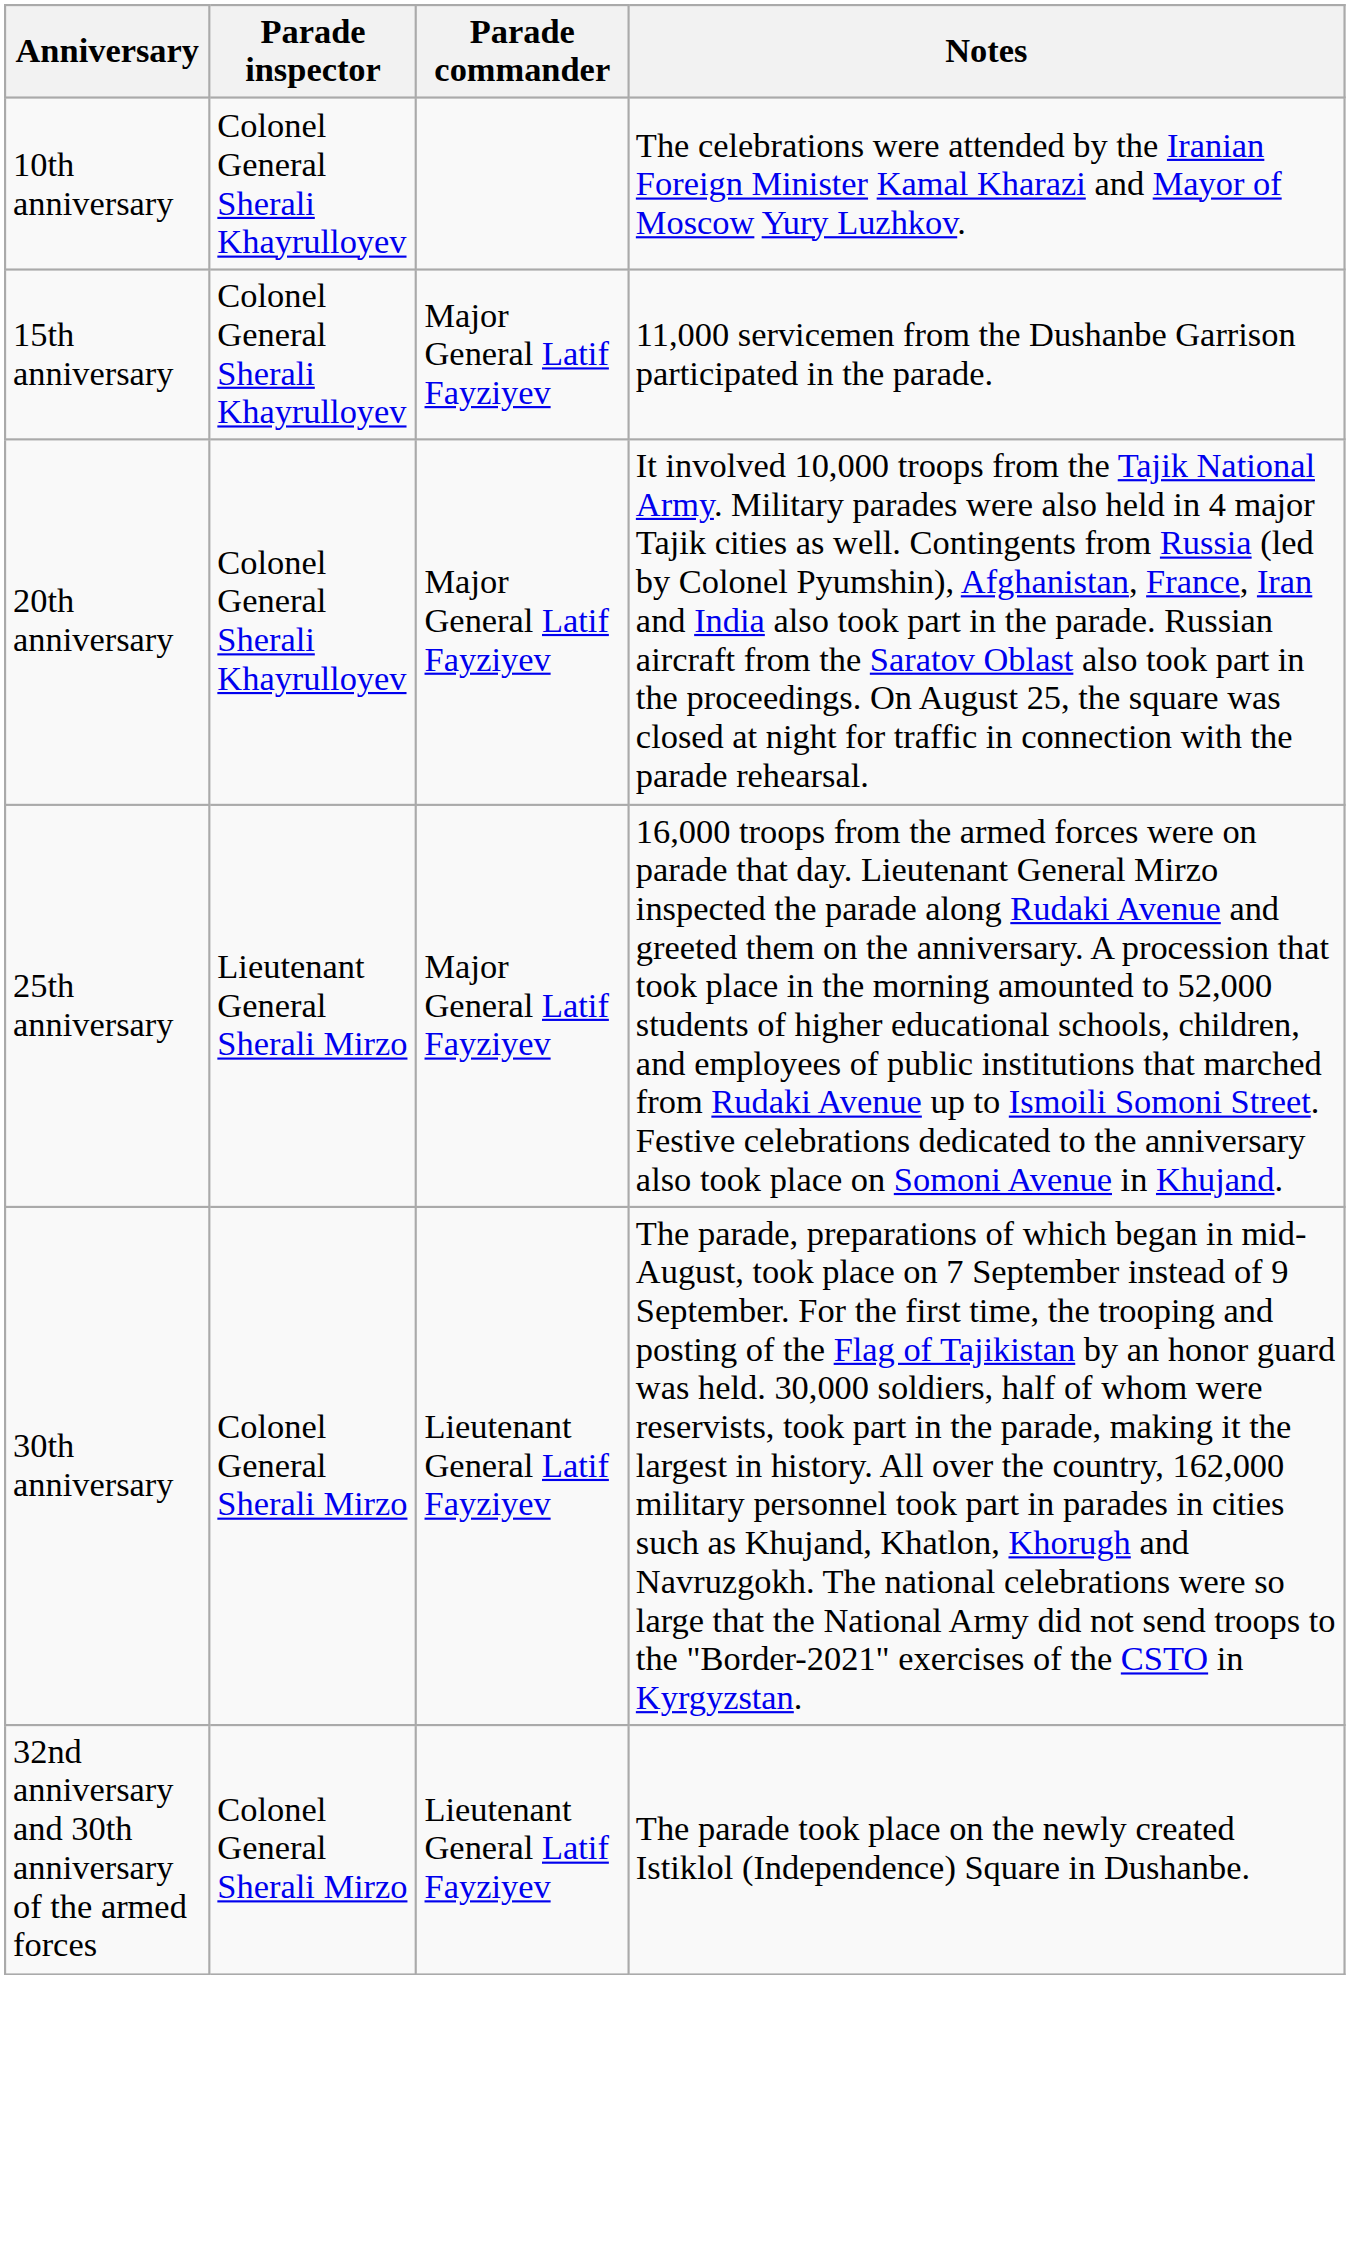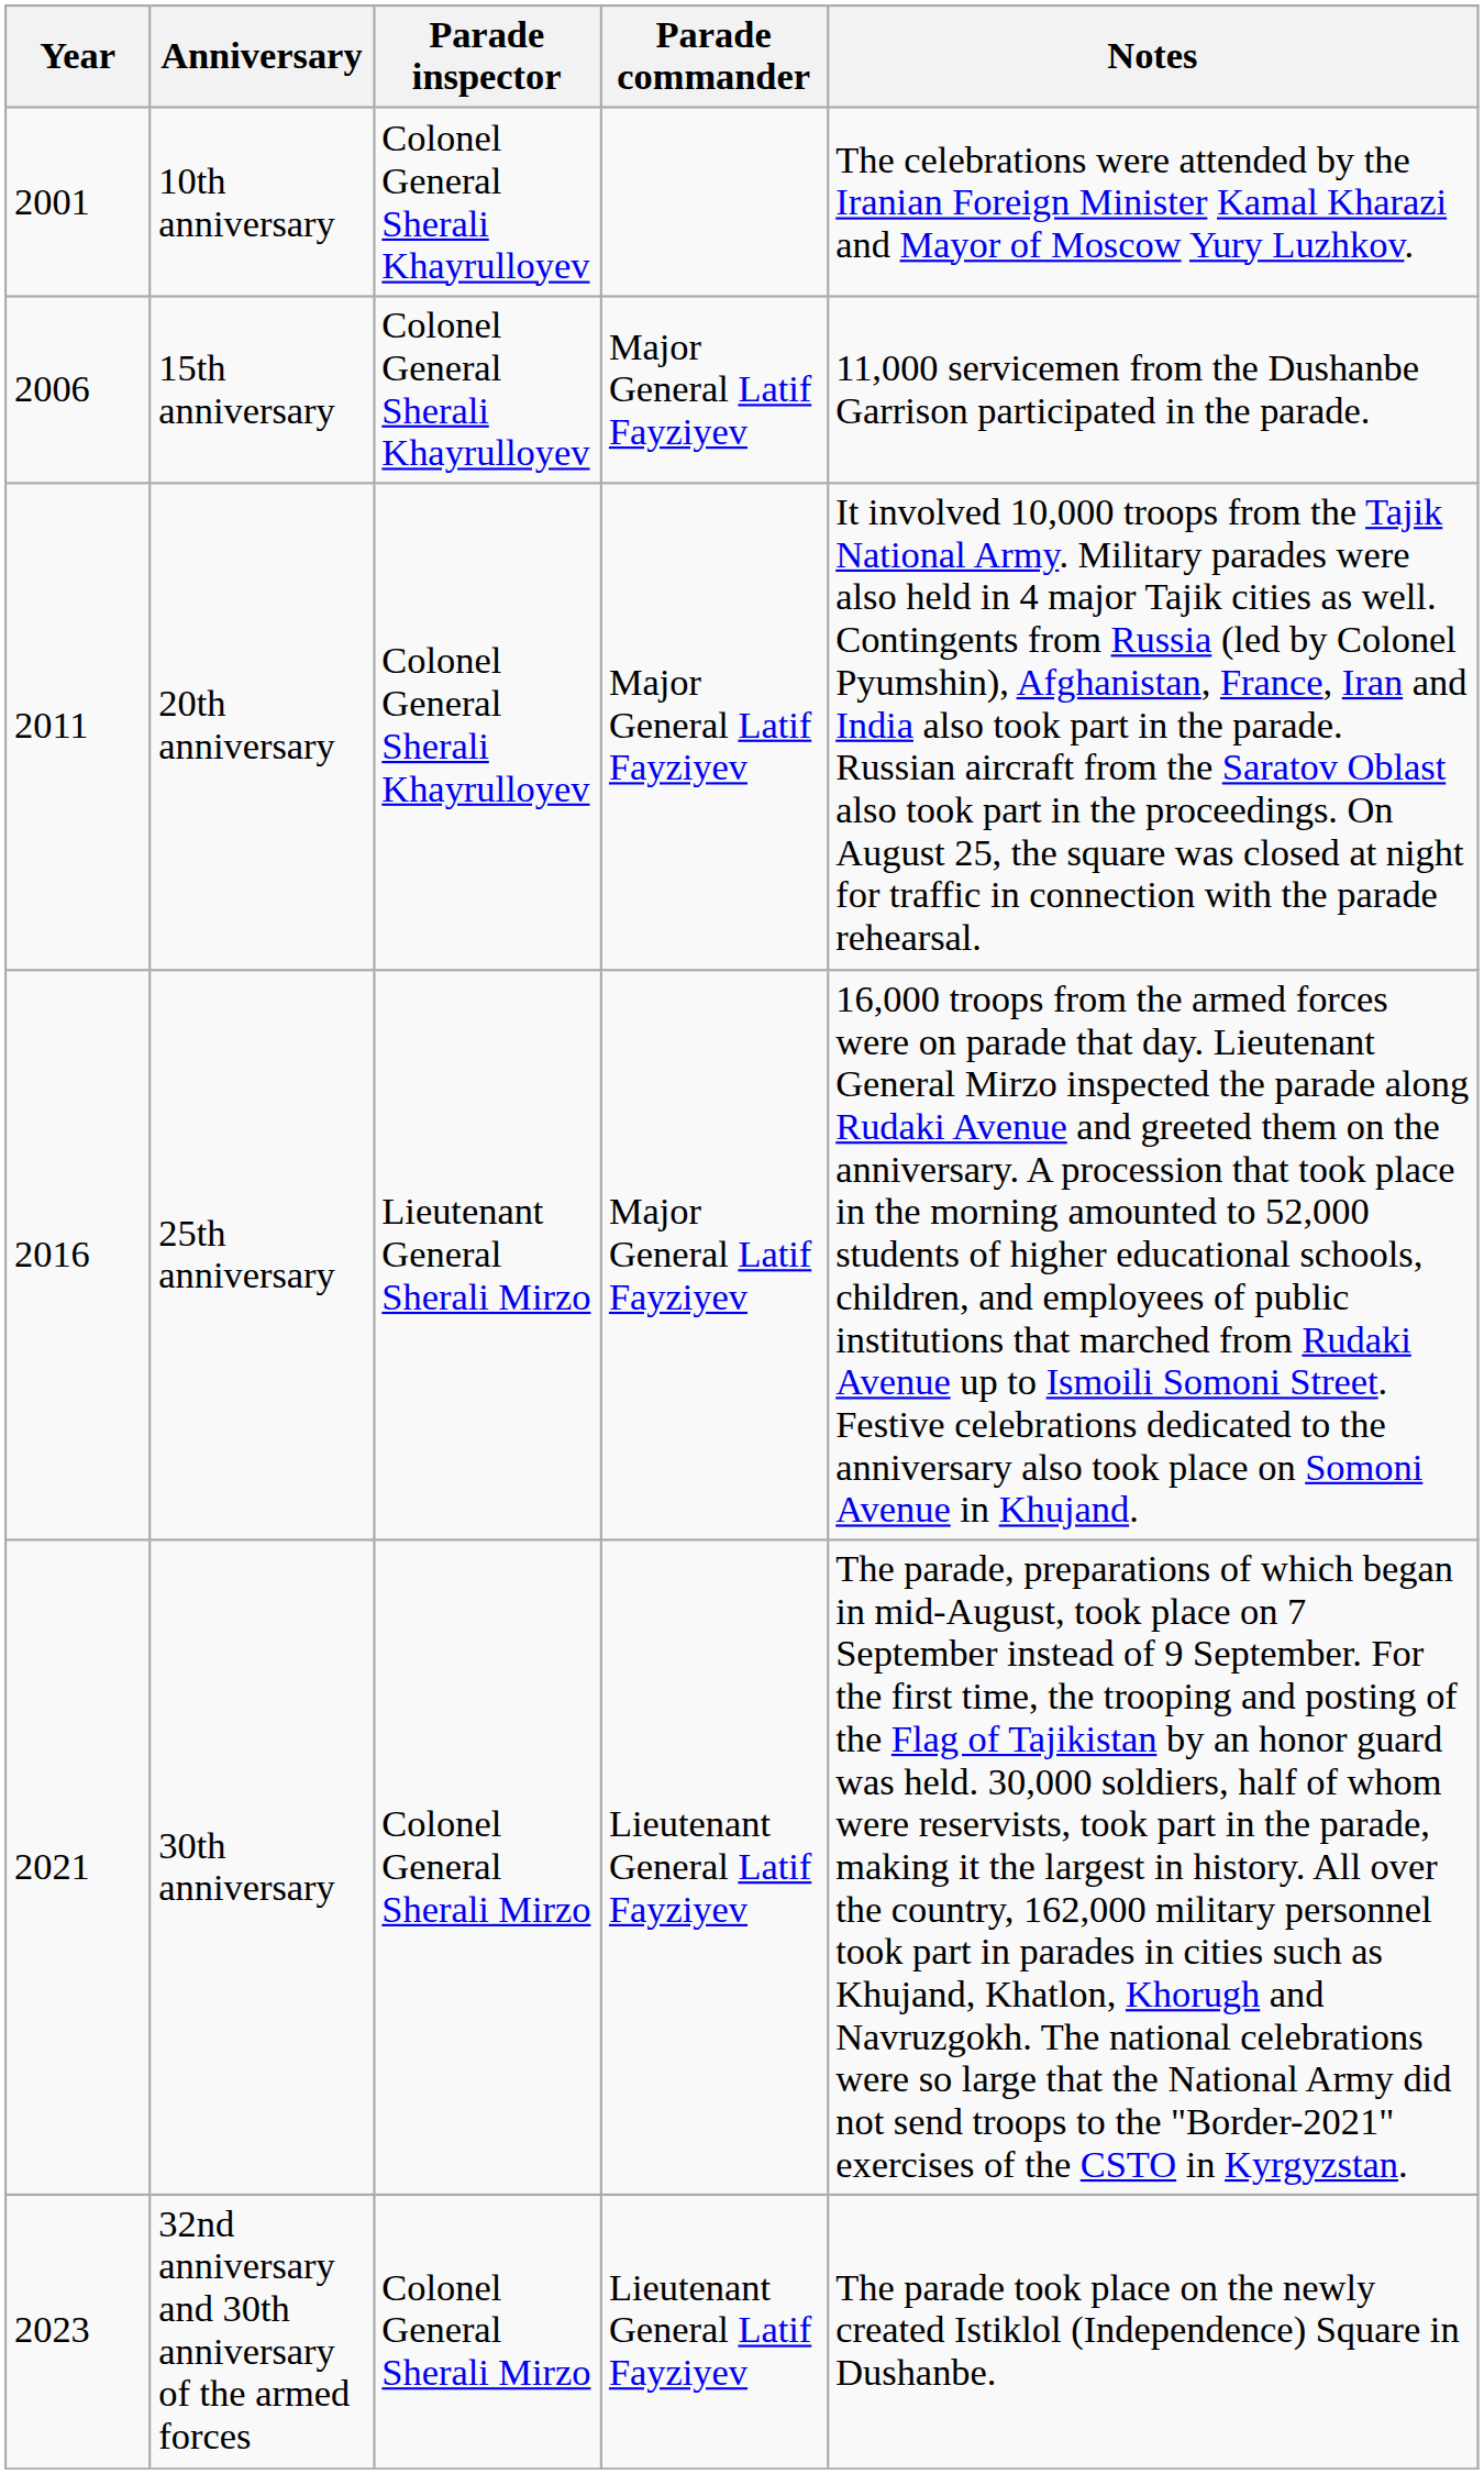 <table class="wikitable" style="margin: 1em auto 1em auto">
 <tr>
+<th width="90">Year</th>
 <th width="90">Anniversary</th>
 <th width="90">Parade inspector</th>
 <th width="100">Parade commander</th>
 <th width="550">Notes</th>
 </tr>
 <tr>
+<td>2001</td>
 <td>10th anniversary</td>
 <td>Colonel General <a href='#'>Sherali Khayrulloyev</a></td>
 <td></td>
 <td>The celebrations were attended by the <a href='#'>Iranian Foreign Minister</a> <a href='#'>Kamal Kharazi</a> and <a href='#'>Mayor of Moscow</a> <a href='#'>Yury Luzhkov</a>.</td>
 </tr>
 <tr>
+<td>2006</td>
 <td>15th anniversary</td>
 <td>Colonel General <a href='#'>Sherali Khayrulloyev</a></td>
 <td>Major General <a href='#'>Latif Fayziyev</a></td>
 <td>11,000 servicemen from the Dushanbe Garrison participated in the parade.</td>
 </tr>
 <tr>
+<td>2011</td>
 <td>20th anniversary</td>
 <td>Colonel General <a href='#'>Sherali Khayrulloyev</a></td>
 <td>Major General <a href='#'>Latif Fayziyev</a></td>
 <td>It involved 10,000 troops from the <a href='#'>Tajik National Army</a>. Military parades were also held in 4 major Tajik cities as well. Contingents from <a href='#'>Russia</a> (led by Colonel Pyumshin), <a href='#'>Afghanistan</a>, <a href='#'>France</a>, <a href='#'>Iran</a> and <a href='#'>India</a> also took part in the parade. Russian aircraft from the <a href='#'>Saratov Oblast</a> also took part in the proceedings. On August 25, the square was closed at night for traffic in connection with the parade rehearsal.</td>
 </tr>
 <tr>
+<td>2016</td>
 <td>25th anniversary</td>
 <td>Lieutenant General <a href='#'>Sherali Mirzo</a></td>
 <td>Major General <a href='#'>Latif Fayziyev</a></td>
 <td>16,000 troops from the armed forces were on parade that day. Lieutenant General Mirzo inspected the parade along <a href='#'>Rudaki Avenue</a> and greeted them on the anniversary. A procession that took place in the morning amounted to 52,000 students of higher educational schools, children, and employees of public institutions that marched from <a href='#'>Rudaki Avenue</a> up to <a href='#'>Ismoili Somoni Street</a>. Festive celebrations dedicated to the anniversary also took place on <a href='#'>Somoni Avenue</a> in <a href='#'>Khujand</a>.</td>
 </tr>
 <tr>
+<td>2021</td>
 <td>30th anniversary</td>
 <td>Colonel General <a href='#'>Sherali Mirzo</a></td>
 <td>Lieutenant General <a href='#'>Latif Fayziyev</a></td>
 <td>The parade, preparations of which began in mid-August, took place on 7 September instead of 9 September. For the first time, the trooping and posting of the <a href='#'>Flag of Tajikistan</a> by an honor guard was held. 30,000 soldiers, half of whom were reservists, took part in the parade, making it the largest in history. All over the country, 162,000 military personnel took part in parades in cities such as Khujand, Khatlon, <a href='#'>Khorugh</a> and Navruzgokh. The national celebrations were so large that the National Army did not send troops to the "Border-2021" exercises of the <a href='#'>CSTO</a> in <a href='#'>Kyrgyzstan</a>.</td>
 </tr>
 <tr>
+<td>2023</td>
 <td>32nd anniversary and 30th anniversary of the armed forces</td>
 <td>Colonel General <a href='#'>Sherali Mirzo</a></td>
 <td>Lieutenant General <a href='#'>Latif Fayziyev</a></td>
 <td>The parade took place on the newly created Istiklol (Independence) Square in Dushanbe.</td>
 </tr>
 </table>
